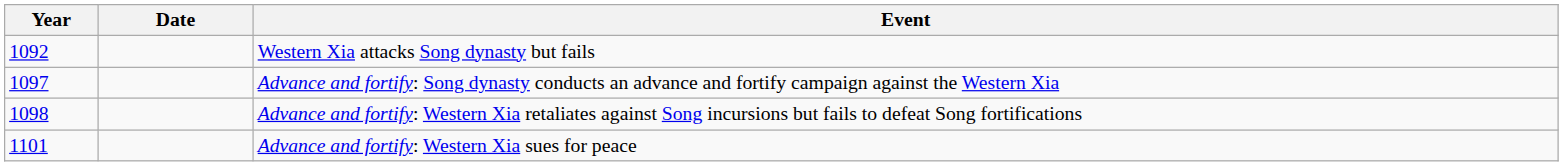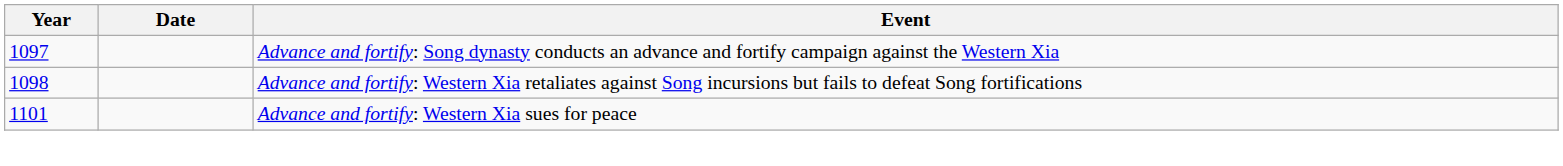 <table class="wikitable" width="100%">
 <tr>
 <th style="width:6%">Year</th>
 <th style="width:10%">Date</th>
 <th>Event</th>
-</tr>
-<tr>
-<td><a href='#'>1092</a></td>
-<td></td>
-<td><a href='#'>Western Xia</a> attacks <a href='#'>Song dynasty</a> but fails</td>
 </tr>
 <tr>
 <td><a href='#'>1097</a></td>
 <td></td>
 <td><em><a href='#'>Advance and fortify</a></em>: <a href='#'>Song dynasty</a> conducts an advance and fortify campaign against the <a href='#'>Western Xia</a></td>
 </tr>
 <tr>
 <td><a href='#'>1098</a></td>
 <td></td>
 <td><em><a href='#'>Advance and fortify</a></em>: <a href='#'>Western Xia</a> retaliates against <a href='#'>Song</a> incursions but fails to defeat Song fortifications</td>
 </tr>
 <tr>
 <td><a href='#'>1101</a></td>
 <td></td>
 <td><em><a href='#'>Advance and fortify</a></em>: <a href='#'>Western Xia</a> sues for peace</td>
 </tr>
 </table>
